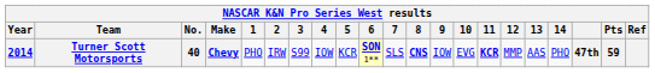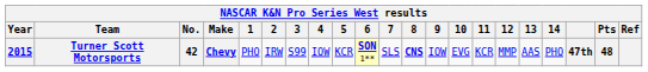 <table class="wikitable" style="text-align:center; font-size:75%">
 <tr>
 <th colspan=21><a href='#'>NASCAR K&N Pro Series West</a> results</th>
 </tr>
 <tr>
 <th>Year</th>
 <th>Team</th>
 <th>No.</th>
 <th>Make</th>
 <th>1</th>
 <th>2</th>
 <th>3</th>
 <th>4</th>
 <th>5</th>
 <th>6</th>
 <th>7</th>
 <th>8</th>
 <th>9</th>
 <th>10</th>
 <th>11</th>
 <th>12</th>
 <th>13</th>
 <th>14</th>
 <th></th>
 <th>Pts</th>
 <th>Ref</th>
 </tr>
 <tr>
-<th><a href='#'>2014</a></th>
+<th><a href='#'>2015</a></th>
 <th><a href='#'>Turner Scott Motorsports</a></th>
-<th>40</th>
+<th>42</th>
 <th><a href='#'>Chevy</a></th>
 <td><a href='#'>PHO</a></td>
 <td><a href='#'>IRW</a></td>
 <td><a href='#'>S99</a></td>
 <td><a href='#'>IOW</a></td>
 <td><a href='#'>KCR</a></td>
 <td style="background:#FFFFBF;"><strong><a href='#'>SON</a></strong><br><small>1**</small></td>
 <td><a href='#'>SLS</a></td>
 <td><strong><a href='#'>CNS</a></strong></td>
 <td><a href='#'>IOW</a></td>
 <td><a href='#'>EVG</a></td>
-<td><strong><a href='#'>KCR</a></strong></td>
+<td><a href='#'>KCR</a></td>
 <td><a href='#'>MMP</a></td>
 <td><a href='#'>AAS</a></td>
 <td><a href='#'>PHO</a></td>
 <th>47th</th>
-<th>59</th>
+<th>48</th>
 <th></th>
 </tr>
 </table>
